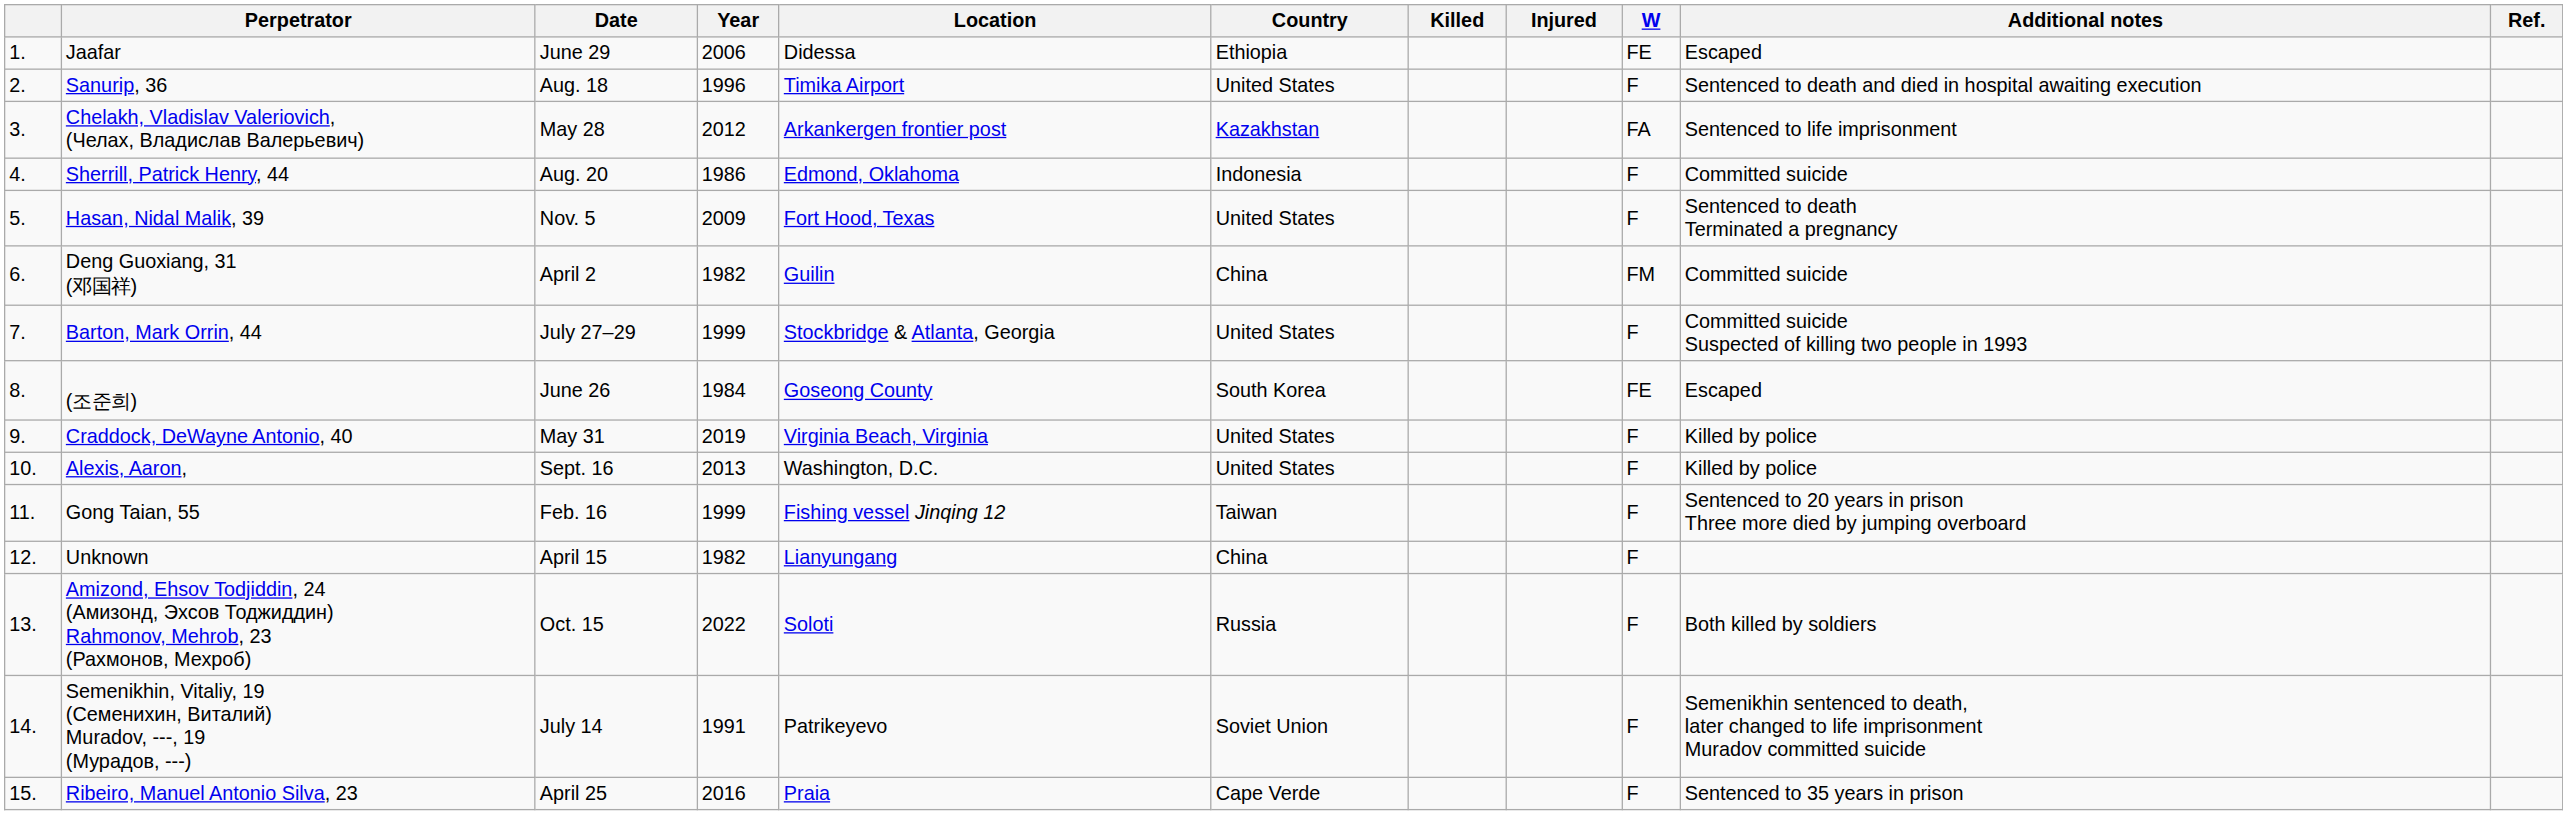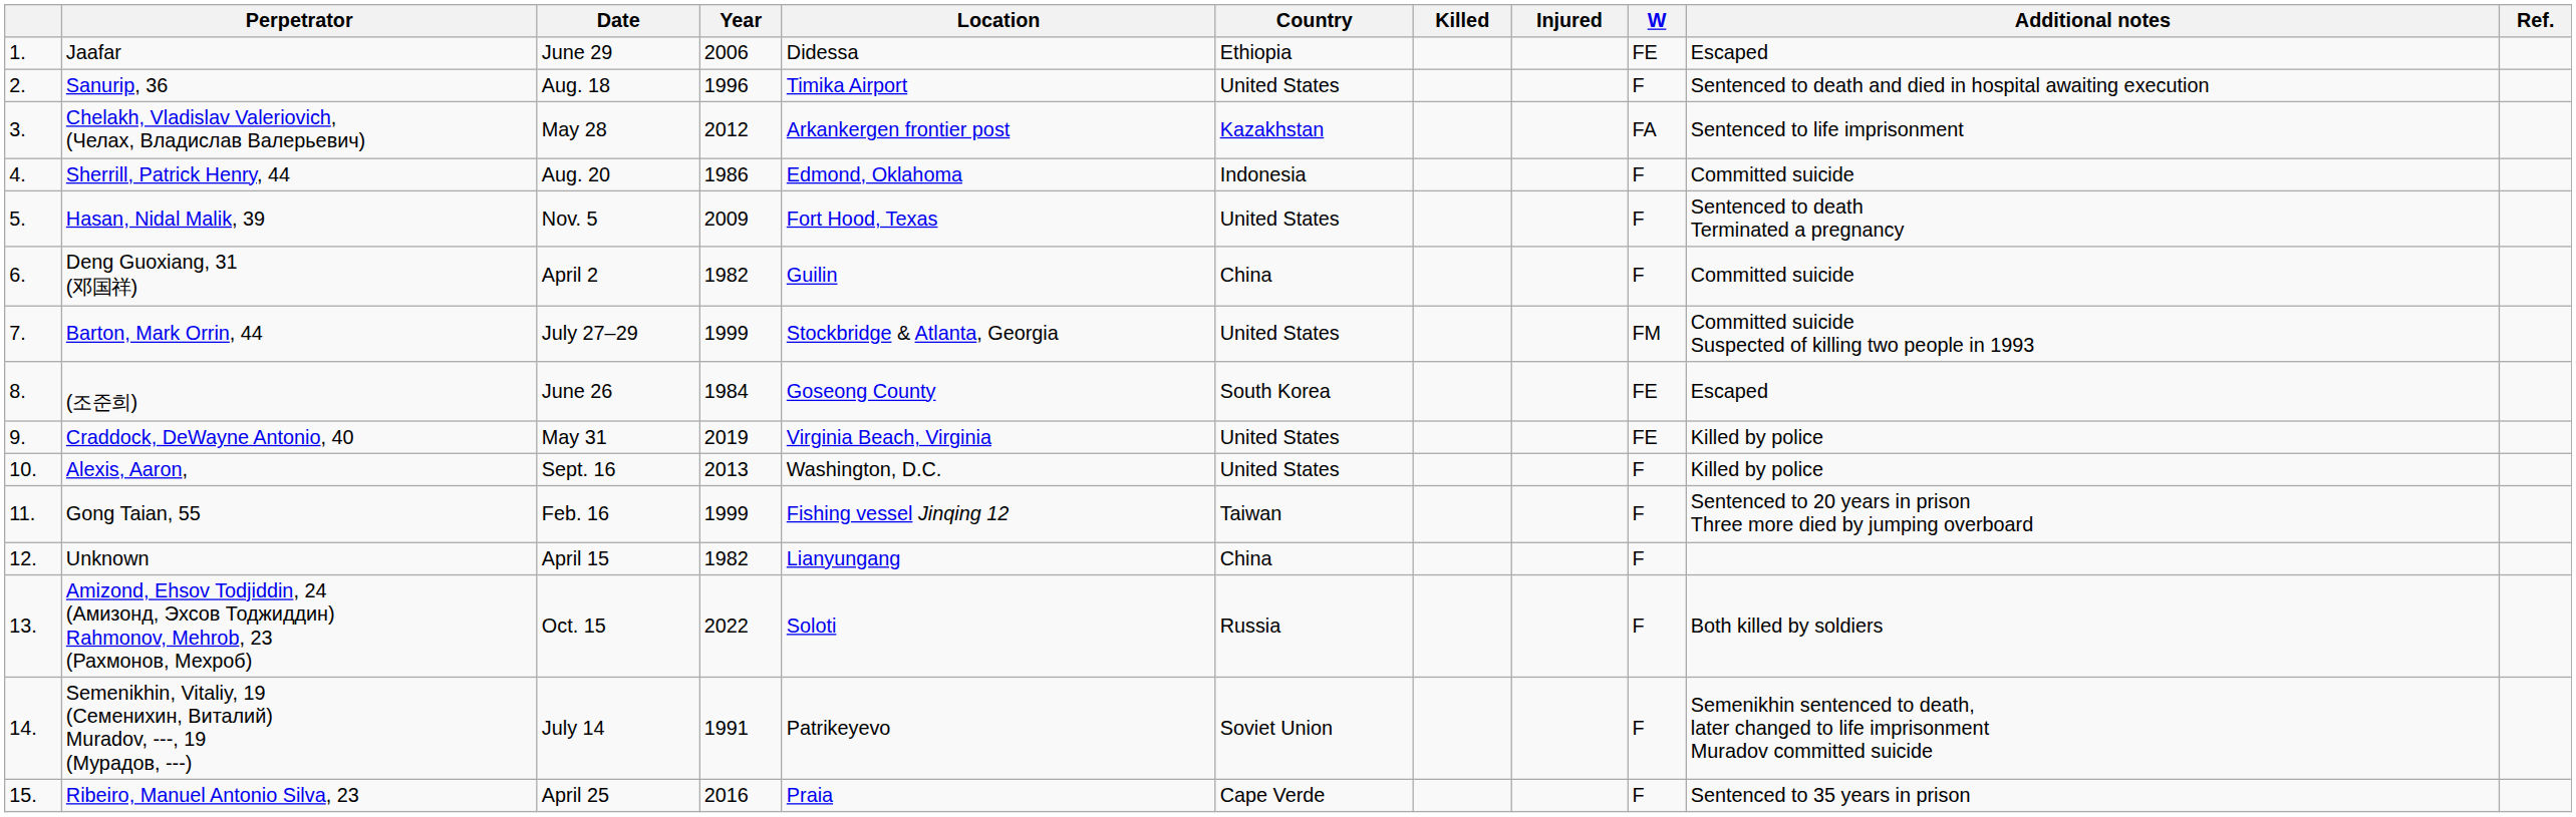 <table class="wikitable sortable" style="width:100%; font-size:96%;">
 <tr>
 <th></th>
 <th>Perpetrator</th>
 <th>Date</th>
 <th>Year</th>
 <th>Location</th>
 <th>Country</th>
 <th>Killed</th>
 <th>Injured</th>
 <th><a href='#'>W</a></th>
 <th>Additional notes</th>
 <th class="unsortable">Ref.</th>
 </tr>
 <tr>
 <td>1.</td>
 <td>Jaafar</td>
 <td> June 29</td>
 <td>2006</td>
 <td>Didessa</td>
 <td>Ethiopia</td>
 <td></td>
 <td> </td>
 <td>FE</td>
 <td>Escaped</td>
 <td></td>
 </tr>
 <tr>
 <td>2.</td>
 <td><a href='#'>Sanurip</a>, 36</td>
 <td> Aug. 18</td>
 <td>1996</td>
 <td><a href='#'>Timika Airport</a></td>
 <td>United States</td>
 <td></td>
 <td></td>
 <td>F</td>
 <td>Sentenced to death and died in hospital awaiting execution</td>
 <td></td>
 </tr>
 <tr>
 <td>3.</td>
 <td><a href='#'>Chelakh, Vladislav Valeriovich</a>,  <br> (Челах, Владислав Валерьевич)</td>
 <td> May 28</td>
 <td>2012</td>
 <td><a href='#'>Arkankergen frontier post</a></td>
 <td><a href='#'>Kazakhstan</a></td>
 <td></td>
 <td></td>
 <td>FA</td>
 <td>Sentenced to life imprisonment</td>
 <td></td>
 </tr>
 <tr>
 <td>4.</td>
 <td><a href='#'>Sherrill, Patrick Henry</a>, 44</td>
 <td> Aug. 20</td>
 <td>1986</td>
 <td><a href='#'>Edmond, Oklahoma</a></td>
 <td>Indonesia</td>
 <td></td>
 <td> </td>
 <td>F</td>
 <td>Committed suicide</td>
 <td></td>
 </tr>
 <tr>
 <td>5.</td>
 <td><a href='#'>Hasan, Nidal Malik</a>, 39</td>
 <td> Nov. 5</td>
 <td>2009</td>
 <td><a href='#'>Fort Hood, Texas</a></td>
 <td>United States</td>
 <td></td>
 <td></td>
 <td>F</td>
 <td>Sentenced to death<br>Terminated a pregnancy</td>
 <td></td>
 </tr>
 <tr>
 <td>6.</td>
 <td>Deng Guoxiang, 31 <br> (邓国祥)</td>
 <td> April 2</td>
 <td>1982</td>
 <td><a href='#'>Guilin</a></td>
 <td>China</td>
 <td></td>
 <td></td>
-<td>FM</td>
+<td>F</td>
 <td>Committed suicide</td>
 <td></td>
 </tr>
 <tr>
 <td>7.</td>
 <td><a href='#'>Barton, Mark Orrin</a>, 44</td>
 <td> July 27–29</td>
 <td>1999</td>
 <td><a href='#'>Stockbridge</a> & <a href='#'>Atlanta</a>, Georgia</td>
 <td>United States</td>
 <td></td>
 <td></td>
-<td>F</td>
+<td>FM</td>
 <td>Committed suicide <br> Suspected of killing two people in 1993</td>
 <td></td>
 </tr>
 <tr>
 <td>8.</td>
 <td> <br> (조준희)</td>
 <td> June 26</td>
 <td>1984</td>
 <td><a href='#'>Goseong County</a></td>
 <td>South Korea</td>
 <td></td>
 <td> </td>
 <td>FE</td>
 <td>Escaped</td>
 <td></td>
 </tr>
 <tr>
 <td>9.</td>
 <td><a href='#'>Craddock, DeWayne Antonio</a>, 40</td>
 <td> May 31</td>
 <td>2019</td>
 <td><a href='#'>Virginia Beach, Virginia</a></td>
 <td>United States</td>
 <td></td>
 <td></td>
-<td>F</td>
+<td>FE</td>
 <td>Killed by police</td>
 <td></td>
 </tr>
 <tr>
 <td>10.</td>
 <td><a href='#'>Alexis, Aaron</a>, </td>
 <td> Sept. 16</td>
 <td>2013</td>
 <td>Washington, D.C.</td>
 <td>United States</td>
 <td></td>
 <td></td>
 <td>F</td>
 <td>Killed by police</td>
 <td></td>
 </tr>
 <tr>
 <td>11.</td>
 <td>Gong Taian, 55</td>
 <td> Feb. 16</td>
 <td>1999</td>
 <td><a href='#'>Fishing vessel</a> <em>Jinqing 12</em></td>
 <td>Taiwan</td>
 <td></td>
 <td></td>
 <td>F</td>
 <td>Sentenced to 20 years in prison <br> Three more died by jumping overboard</td>
 <td></td>
 </tr>
 <tr>
 <td>12.</td>
 <td>Unknown</td>
 <td> April 15</td>
 <td>1982</td>
 <td><a href='#'>Lianyungang</a></td>
 <td>China</td>
 <td></td>
 <td> </td>
 <td>F</td>
 <td></td>
 <td></td>
 </tr>
 <tr>
 <td>13.</td>
 <td><a href='#'>Amizond, Ehsov Todjiddin</a>, 24 <br> (Амизонд, Эхсов Тоджиддин) <br> <a href='#'>Rahmonov, Mehrob</a>, 23 <br> (Рахмонов, Мехроб)</td>
 <td> Oct. 15</td>
 <td>2022</td>
 <td><a href='#'>Soloti</a></td>
 <td>Russia</td>
 <td></td>
 <td></td>
 <td>F</td>
 <td>Both killed by soldiers</td>
 <td></td>
 </tr>
 <tr>
 <td>14.</td>
 <td>Semenikhin, Vitaliy, 19 <br> (Семенихин, Виталий) <br> Muradov, ---, 19 <br> (Мурадов, ---)</td>
 <td> July 14</td>
 <td>1991</td>
 <td>Patrikeyevo</td>
 <td>Soviet Union</td>
 <td></td>
 <td></td>
 <td>F</td>
 <td>Semenikhin sentenced to death, <br> later changed to life imprisonment <br> Muradov committed suicide</td>
 <td></td>
 </tr>
 <tr>
 <td>15.</td>
 <td><a href='#'>Ribeiro, Manuel Antonio Silva</a>, 23</td>
 <td> April 25</td>
 <td>2016</td>
 <td><a href='#'>Praia</a></td>
 <td>Cape Verde</td>
 <td></td>
 <td></td>
 <td>F</td>
 <td>Sentenced to 35 years in prison</td>
 <td></td>
 </tr>
 </table>
